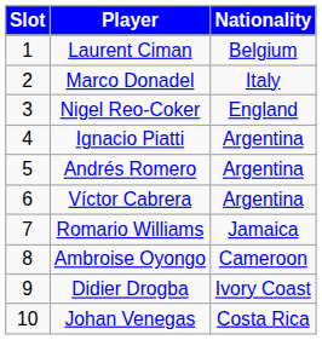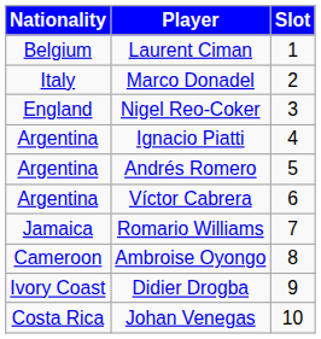 <table class="wikitable" style="text-align:center; margin-left:1em; font-size:85%;">
 <tr>
+<th style="background:#00f; color:white; text-align:center;">Nationality</th>
+<th style="background:#00f; color:white; text-align:center;">Player</th>
 <th style="background:#00f; color:white; text-align:center;">Slot</th>
-<th style="background:#00f; color:white; text-align:center;">Player</th>
-<th style="background:#00f; color:white; text-align:center;">Nationality</th>
 </tr>
 <tr>
+<td> <a href='#'>Belgium</a></td>
+<td><a href='#'>Laurent Ciman</a></td>
 <td>1</td>
-<td><a href='#'>Laurent Ciman</a></td>
-<td> <a href='#'>Belgium</a></td>
 </tr>
 <tr>
+<td> <a href='#'>Italy</a></td>
+<td><a href='#'>Marco Donadel</a></td>
 <td>2</td>
-<td><a href='#'>Marco Donadel</a></td>
-<td> <a href='#'>Italy</a></td>
 </tr>
 <tr>
+<td> <a href='#'>England</a></td>
+<td><a href='#'>Nigel Reo-Coker</a></td>
 <td>3</td>
-<td><a href='#'>Nigel Reo-Coker</a></td>
-<td> <a href='#'>England</a></td>
 </tr>
 <tr>
+<td> <a href='#'>Argentina</a></td>
+<td><a href='#'>Ignacio Piatti</a></td>
 <td>4</td>
-<td><a href='#'>Ignacio Piatti</a></td>
-<td> <a href='#'>Argentina</a></td>
 </tr>
 <tr>
+<td> <a href='#'>Argentina</a></td>
+<td><a href='#'>Andrés Romero</a></td>
 <td>5</td>
-<td><a href='#'>Andrés Romero</a></td>
-<td> <a href='#'>Argentina</a></td>
 </tr>
 <tr>
+<td> <a href='#'>Argentina</a></td>
+<td><a href='#'>Víctor Cabrera</a></td>
 <td>6</td>
-<td><a href='#'>Víctor Cabrera</a></td>
-<td> <a href='#'>Argentina</a></td>
 </tr>
 <tr>
+<td> <a href='#'>Jamaica</a></td>
+<td><a href='#'>Romario Williams</a></td>
 <td>7</td>
-<td><a href='#'>Romario Williams</a></td>
-<td> <a href='#'>Jamaica</a></td>
 </tr>
 <tr>
+<td> <a href='#'>Cameroon</a></td>
+<td><a href='#'>Ambroise Oyongo</a></td>
 <td>8</td>
-<td><a href='#'>Ambroise Oyongo</a></td>
-<td> <a href='#'>Cameroon</a></td>
 </tr>
 <tr>
+<td> <a href='#'>Ivory Coast</a></td>
+<td><a href='#'>Didier Drogba</a></td>
 <td>9</td>
-<td><a href='#'>Didier Drogba</a></td>
-<td> <a href='#'>Ivory Coast</a></td>
 </tr>
 <tr>
+<td> <a href='#'>Costa Rica</a></td>
+<td><a href='#'>Johan Venegas</a></td>
 <td>10</td>
-<td><a href='#'>Johan Venegas</a></td>
-<td> <a href='#'>Costa Rica</a></td>
 </tr>
 </table>
